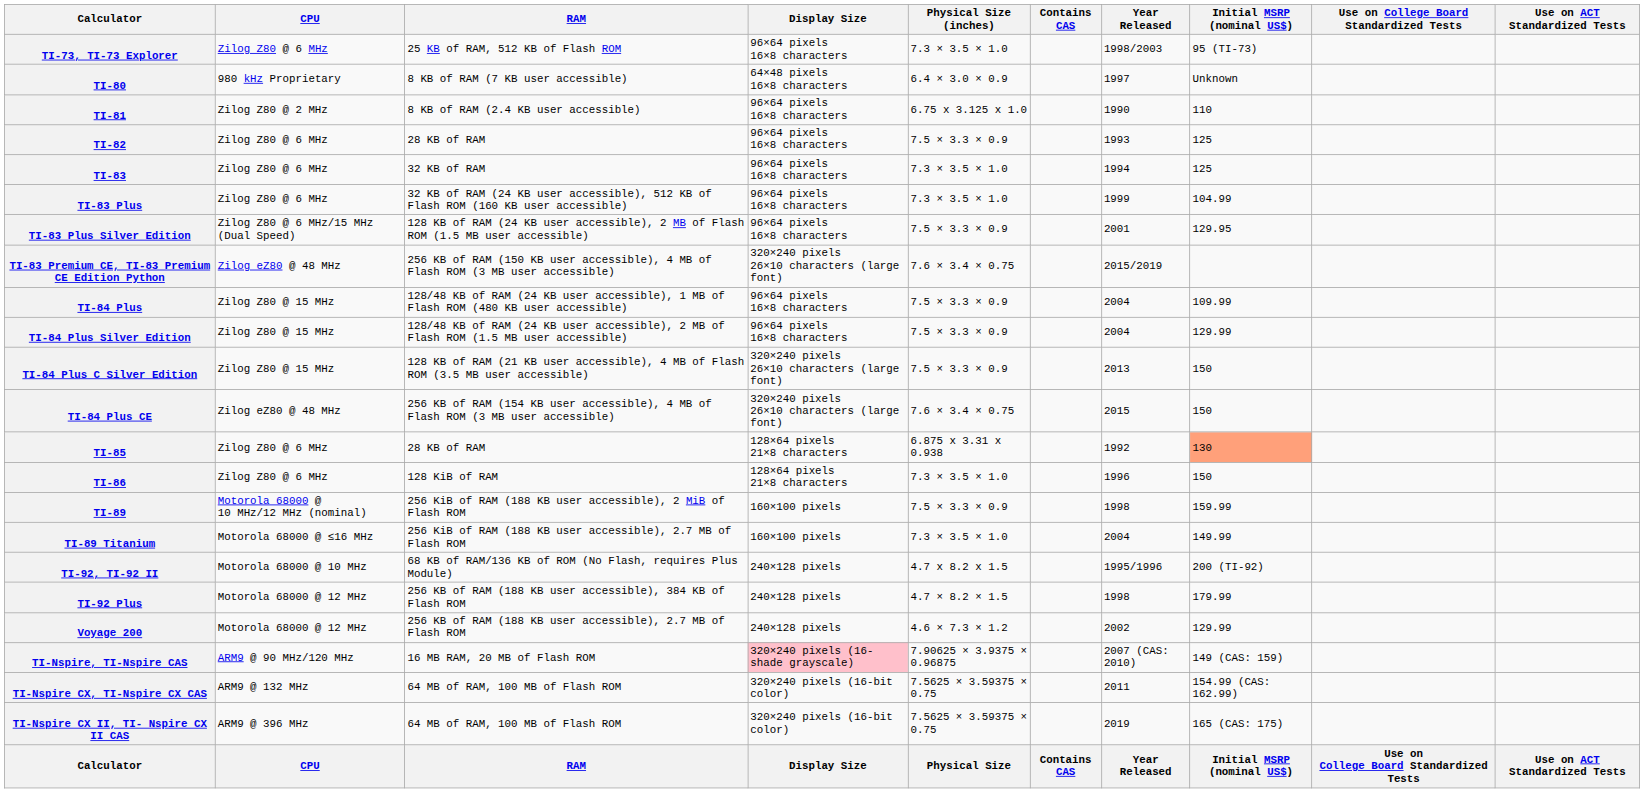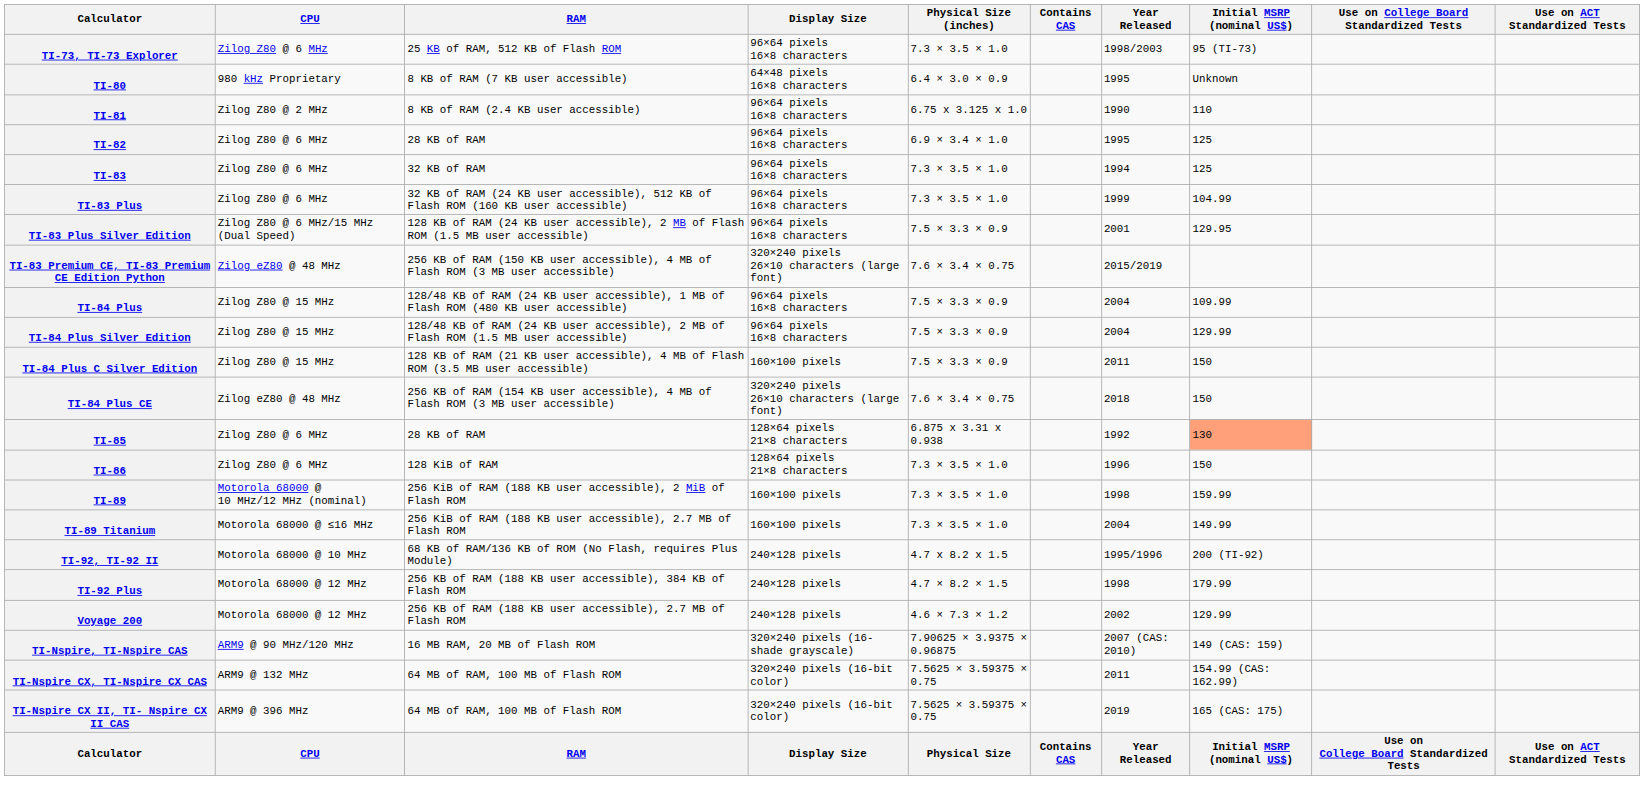 <table class="wikitable sortable sticky-header">
 <tr>
 <th>Calculator</th>
 <th><a href='#'>CPU</a></th>
 <th><a href='#'>RAM</a></th>
 <th>Display Size</th>
 <th>Physical Size (inches)</th>
 <th>Contains <a href='#'>CAS</a></th>
 <th>Year Released</th>
 <th>Initial <a href='#'>MSRP</a> (nominal <a href='#'>US$</a>)</th>
 <th>Use on <a href='#'>College&nbsp;Board</a> Standardized Tests</th>
 <th>Use on <a href='#'>ACT</a> Standardized Tests</th>
 </tr>
 <tr>
 <th> <br> <a href='#'>TI-73, TI-73 Explorer</a></th>
 <td><a href='#'>Zilog Z80</a> @ 6 <a href='#'>MHz</a></td>
 <td>25 <a href='#'>KB</a> of RAM, 512 KB of Flash <a href='#'>ROM</a></td>
 <td>96×64 pixels <br> 16×8 characters</td>
 <td>7.3 × 3.5 × 1.0</td>
 <td></td>
 <td>1998/2003</td>
 <td>95 (TI-73)</td>
 <td></td>
 <td></td>
 </tr>
 <tr>
 <th> <br> <a href='#'>TI-80</a></th>
 <td>980 <a href='#'>kHz</a> Proprietary</td>
 <td>8 KB of RAM (7 KB user accessible)</td>
 <td>64×48 pixels <br> 16×8 characters</td>
 <td>6.4 × 3.0 × 0.9</td>
 <td></td>
-<td>1997</td>
+<td>1995</td>
 <td>Unknown</td>
 <td></td>
 <td></td>
 </tr>
 <tr>
 <th> <br> <a href='#'>TI-81</a></th>
 <td>Zilog Z80 @ 2 MHz</td>
 <td>8 KB of RAM (2.4 KB user accessible)</td>
 <td>96×64 pixels <br> 16×8 characters</td>
 <td>6.75 x 3.125 x 1.0</td>
 <td></td>
 <td>1990</td>
 <td>110</td>
 <td></td>
 <td></td>
 </tr>
 <tr>
 <th> <br> <a href='#'>TI-82</a></th>
 <td>Zilog Z80 @ 6 MHz</td>
 <td>28 KB of RAM</td>
 <td>96×64 pixels <br> 16×8 characters</td>
-<td>7.5 × 3.3 × 0.9</td>
+<td>6.9 × 3.4 × 1.0</td>
 <td></td>
-<td>1993</td>
+<td>1995</td>
 <td>125</td>
 <td></td>
 <td></td>
 </tr>
 <tr>
 <th> <br> <a href='#'>TI-83</a></th>
 <td>Zilog Z80 @ 6 MHz</td>
 <td>32 KB of RAM</td>
 <td>96×64 pixels <br> 16×8 characters</td>
 <td>7.3 × 3.5 × 1.0</td>
 <td></td>
 <td>1994</td>
 <td>125</td>
 <td></td>
 <td></td>
 </tr>
 <tr>
 <th> <br> <a href='#'>TI-83 Plus</a></th>
 <td>Zilog Z80 @ 6 MHz</td>
 <td>32 KB of RAM (24 KB user accessible), 512 KB of Flash ROM (160 KB user accessible)</td>
 <td>96×64 pixels <br> 16×8 characters</td>
 <td>7.3 × 3.5 × 1.0</td>
 <td></td>
 <td>1999</td>
 <td>104.99</td>
 <td></td>
 <td></td>
 </tr>
 <tr>
 <th> <br> <a href='#'>TI-83 Plus Silver Edition</a></th>
 <td>Zilog Z80 @ 6 MHz/15 MHz (Dual Speed)</td>
 <td>128 KB of RAM (24 KB user accessible), 2 <a href='#'>MB</a> of Flash ROM (1.5 MB user accessible)</td>
 <td>96×64 pixels <br> 16×8 characters</td>
 <td>7.5 × 3.3 × 0.9</td>
 <td></td>
 <td>2001</td>
 <td>129.95</td>
 <td></td>
 <td></td>
 </tr>
 <tr>
 <th>   <br> <a href='#'>TI-83 Premium CE, TI-83 Premium CE Edition Python</a></th>
 <td><a href='#'>Zilog eZ80</a> @ 48 MHz</td>
 <td>256 KB of RAM (150 KB user accessible), 4 MB of Flash ROM (3 MB user accessible)</td>
 <td>320×240 pixels <br> 26×10 characters (large font)</td>
 <td>7.6 × 3.4 × 0.75</td>
 <td></td>
 <td>2015/2019</td>
 <td></td>
 <td></td>
 <td></td>
 </tr>
 <tr>
 <th> <br> <a href='#'>TI-84 Plus</a></th>
 <td>Zilog Z80 @ 15 MHz</td>
 <td>128/48 KB of RAM (24 KB user accessible), 1 MB of Flash ROM (480 KB user accessible)</td>
 <td>96×64 pixels <br> 16×8 characters</td>
 <td>7.5 × 3.3 × 0.9</td>
 <td></td>
 <td>2004</td>
 <td>109.99</td>
 <td></td>
 <td></td>
 </tr>
 <tr>
 <th> <br> <a href='#'>TI-84 Plus Silver Edition</a></th>
 <td>Zilog Z80 @ 15 MHz</td>
 <td>128/48 KB of RAM (24 KB user accessible), 2 MB of Flash ROM (1.5 MB user accessible)</td>
 <td>96×64 pixels <br> 16×8 characters</td>
 <td>7.5 × 3.3 × 0.9</td>
 <td></td>
 <td>2004</td>
 <td>129.99</td>
 <td></td>
 <td></td>
 </tr>
 <tr>
 <th> <br> <a href='#'>TI-84 Plus C Silver Edition</a></th>
 <td>Zilog Z80 @ 15 MHz</td>
 <td>128 KB of RAM (21 KB user accessible), 4 MB of Flash ROM (3.5 MB user accessible)</td>
-<td>320×240 pixels <br> 26×10 characters (large font)</td>
+<td>160×100 pixels</td>
 <td>7.5 × 3.3 × 0.9</td>
 <td></td>
-<td>2013</td>
+<td>2011</td>
 <td>150</td>
 <td></td>
 <td></td>
 </tr>
 <tr>
 <th> <br> <a href='#'>TI-84 Plus CE</a></th>
 <td>Zilog eZ80 @ 48 MHz</td>
 <td>256 KB of RAM (154 KB user accessible), 4 MB of Flash ROM (3 MB user accessible)</td>
 <td>320×240 pixels <br> 26×10 characters (large font)</td>
 <td>7.6 × 3.4 × 0.75</td>
 <td></td>
-<td>2015</td>
+<td>2018</td>
 <td>150</td>
 <td></td>
 <td></td>
 </tr>
 <tr>
 <th> <br> <a href='#'>TI-85</a></th>
 <td>Zilog Z80 @ 6 MHz</td>
 <td>28 KB of RAM</td>
 <td>128×64 pixels <br> 21×8 characters</td>
 <td>6.875 x 3.31 x 0.938</td>
 <td></td>
 <td>1992</td>
 <td style="background: lightsalmon;">130</td>
 <td></td>
 <td></td>
 </tr>
 <tr>
 <th> <br> <a href='#'>TI-86</a></th>
 <td>Zilog Z80 @ 6 MHz</td>
 <td>128 KiB of RAM</td>
 <td>128×64 pixels <br> 21×8 characters</td>
 <td>7.3 × 3.5 × 1.0</td>
 <td></td>
 <td>1996</td>
 <td>150</td>
 <td></td>
 <td></td>
 </tr>
 <tr>
 <th> <br> <a href='#'>TI-89</a></th>
 <td><a href='#'>Motorola 68000</a> @ 10 MHz/12 MHz (nominal)</td>
 <td>256 KiB of RAM (188 KB user accessible), 2 <a href='#'>MiB</a> of Flash ROM</td>
 <td>160×100 pixels</td>
-<td>7.5 × 3.3 × 0.9</td>
+<td>7.3 × 3.5 × 1.0</td>
 <td></td>
 <td>1998</td>
 <td>159.99</td>
 <td></td>
 <td></td>
 </tr>
 <tr>
 <th> <br> <a href='#'>TI-89 Titanium</a></th>
 <td>Motorola 68000 @ ≤16 MHz</td>
 <td>256 KiB of RAM (188 KB user accessible), 2.7 MB of Flash ROM</td>
 <td>160×100 pixels</td>
 <td>7.3 × 3.5 × 1.0</td>
 <td></td>
 <td>2004</td>
 <td>149.99</td>
 <td></td>
 <td></td>
 </tr>
 <tr>
 <th> <br> <a href='#'>TI-92, TI-92 II</a></th>
 <td>Motorola 68000 @ 10 MHz</td>
 <td>68 KB of RAM/136 KB of ROM (No Flash, requires Plus Module)</td>
 <td>240×128 pixels</td>
 <td>4.7 x 8.2 x 1.5</td>
 <td></td>
 <td>1995/1996</td>
 <td>200 (TI-92)</td>
 <td></td>
 <td></td>
 </tr>
 <tr>
 <th> <br> <a href='#'>TI-92 Plus</a></th>
 <td>Motorola 68000 @ 12 MHz</td>
 <td>256 KB of RAM (188 KB user accessible), 384 KB of Flash ROM</td>
 <td>240×128 pixels</td>
 <td>4.7 × 8.2 × 1.5</td>
 <td></td>
 <td>1998</td>
 <td>179.99</td>
 <td></td>
 <td></td>
 </tr>
 <tr>
 <th> <br> <a href='#'>Voyage 200</a></th>
 <td>Motorola 68000 @ 12 MHz</td>
 <td>256 KB of RAM (188 KB user accessible), 2.7 MB of Flash ROM</td>
 <td>240×128 pixels</td>
 <td>4.6 × 7.3 × 1.2</td>
 <td></td>
 <td>2002</td>
 <td>129.99</td>
 <td></td>
 <td></td>
 </tr>
 <tr>
 <th> <br> <a href='#'>TI-Nspire, TI-Nspire CAS</a></th>
 <td><a href='#'>ARM9</a> @ 90 MHz/120 MHz</td>
 <td>16 MB RAM, 20 MB of Flash ROM</td>
-<td style="background: pink;">320×240 pixels (16-shade grayscale)</td>
+<td>320×240 pixels (16-shade grayscale)</td>
 <td>7.90625 × 3.9375 × 0.96875</td>
 <td></td>
 <td>2007 (CAS: 2010)</td>
 <td>149 (CAS: 159)</td>
 <td></td>
 <td></td>
 </tr>
 <tr>
 <th> <br> <a href='#'>TI-Nspire CX, TI-Nspire CX CAS</a></th>
 <td>ARM9 @ 132 MHz</td>
 <td>64 MB of RAM, 100 MB of Flash ROM</td>
 <td>320×240 pixels (16-bit color)</td>
 <td>7.5625 × 3.59375 × 0.75</td>
 <td></td>
 <td>2011</td>
 <td>154.99 (CAS: 162.99)</td>
 <td></td>
 <td></td>
 </tr>
 <tr>
 <th> <br> <a href='#'>TI-Nspire CX II, TI- Nspire CX II CAS</a></th>
 <td>ARM9 @ 396 MHz</td>
 <td>64 MB of RAM, 100 MB of Flash ROM</td>
 <td>320×240 pixels (16-bit color)</td>
 <td>7.5625 × 3.59375 × 0.75</td>
 <td></td>
 <td>2019</td>
 <td>165 (CAS: 175)</td>
 <td></td>
 <td></td>
 </tr>
 <tr>
 <th>Calculator</th>
 <th><a href='#'>CPU</a></th>
 <th><a href='#'>RAM</a></th>
 <th>Display Size</th>
 <th>Physical Size</th>
 <th>Contains <a href='#'>CAS</a></th>
 <th>Year Released</th>
 <th>Initial <a href='#'>MSRP</a> (nominal <a href='#'>US$</a>)</th>
 <th>Use on<br><a href='#'>College Board</a> Standardized Tests</th>
 <th>Use on <a href='#'>ACT</a> Standardized Tests</th>
 </tr>
 </table>
